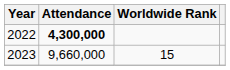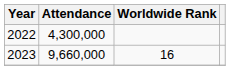 <table class="wikitable sortable plainrowheaders" style="text-align:center">
 <tr>
 <th scope="col">Year</th>
 <th scope="col">Attendance</th>
 <th scope="col">Worldwide Rank</th>
 <th scope="col" class="unsortable"></th>
 </tr>
 <tr>
 <td>2022</td>
-<td><strong>4,300,000</strong></td>
+<td>4,300,000</td>
 <td></td>
 <td></td>
 </tr>
 <tr>
 <td>2023</td>
 <td>9,660,000</td>
-<td>15</td>
+<td>16</td>
 <td></td>
 </tr>
 <tr>
 </tr>
 </table>
